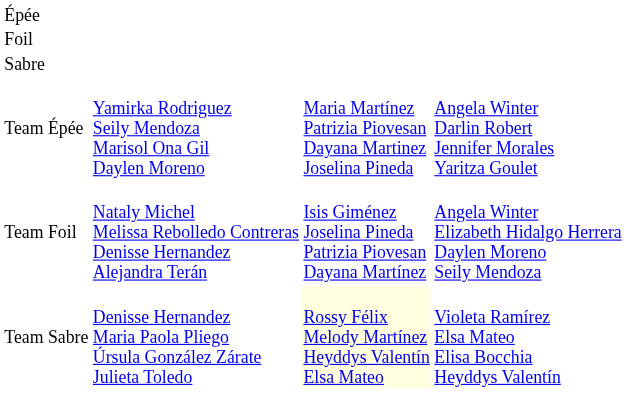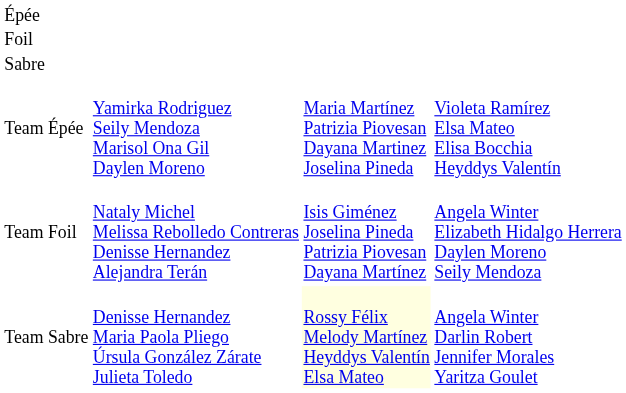 <table>
 <tr>
 <td>Épée</td>
 <td></td>
 <td></td>
 <td><br></td>
 </tr>
 <tr>
 <td>Foil</td>
 <td></td>
 <td></td>
 <td><br></td>
 </tr>
 <tr>
 <td>Sabre</td>
 <td></td>
 <td></td>
 <td><br></td>
 </tr>
 <tr>
 <td>Team Épée</td>
 <td><br><a href='#'>Yamirka Rodriguez</a><br><a href='#'>Seily Mendoza</a><br><a href='#'>Marisol Ona Gil</a><br><a href='#'>Daylen Moreno</a></td>
 <td><br><a href='#'>Maria Martínez</a><br><a href='#'>Patrizia Piovesan</a><br><a href='#'>Dayana Martinez</a><br><a href='#'>Joselina Pineda</a></td>
-<td><br><a href='#'>Angela Winter</a><br><a href='#'>Darlin Robert</a><br><a href='#'>Jennifer Morales</a><br><a href='#'>Yaritza Goulet</a></td>
+<td><br><a href='#'>Violeta Ramírez</a><br><a href='#'>Elsa Mateo</a><br><a href='#'>Elisa Bocchia</a><br><a href='#'>Heyddys Valentín</a></td>
 </tr>
 <tr>
 <td>Team Foil</td>
 <td><br><a href='#'>Nataly Michel</a><br><a href='#'>Melissa Rebolledo Contreras</a><br><a href='#'>Denisse Hernandez</a><br><a href='#'>Alejandra Terán</a></td>
 <td><br><a href='#'>Isis Giménez</a><br><a href='#'>Joselina Pineda</a><br><a href='#'>Patrizia Piovesan</a><br><a href='#'>Dayana Martínez</a></td>
 <td><br><a href='#'>Angela Winter</a><br><a href='#'>Elizabeth Hidalgo Herrera</a><br><a href='#'>Daylen Moreno</a><br><a href='#'>Seily Mendoza</a></td>
 </tr>
 <tr>
 <td>Team Sabre</td>
 <td><br><a href='#'>Denisse Hernandez</a><br><a href='#'>Maria Paola Pliego</a><br><a href='#'>Úrsula González Zárate</a><br><a href='#'>Julieta Toledo</a></td>
 <td style="background: lightyellow;"><br><a href='#'>Rossy Félix</a><br><a href='#'>Melody Martínez</a><br><a href='#'>Heyddys Valentín</a><br><a href='#'>Elsa Mateo</a></td>
-<td><br><a href='#'>Violeta Ramírez</a><br><a href='#'>Elsa Mateo</a><br><a href='#'>Elisa Bocchia</a><br><a href='#'>Heyddys Valentín</a></td>
+<td><br><a href='#'>Angela Winter</a><br><a href='#'>Darlin Robert</a><br><a href='#'>Jennifer Morales</a><br><a href='#'>Yaritza Goulet</a></td>
 </tr>
 <tr>
 </tr>
 </table>
